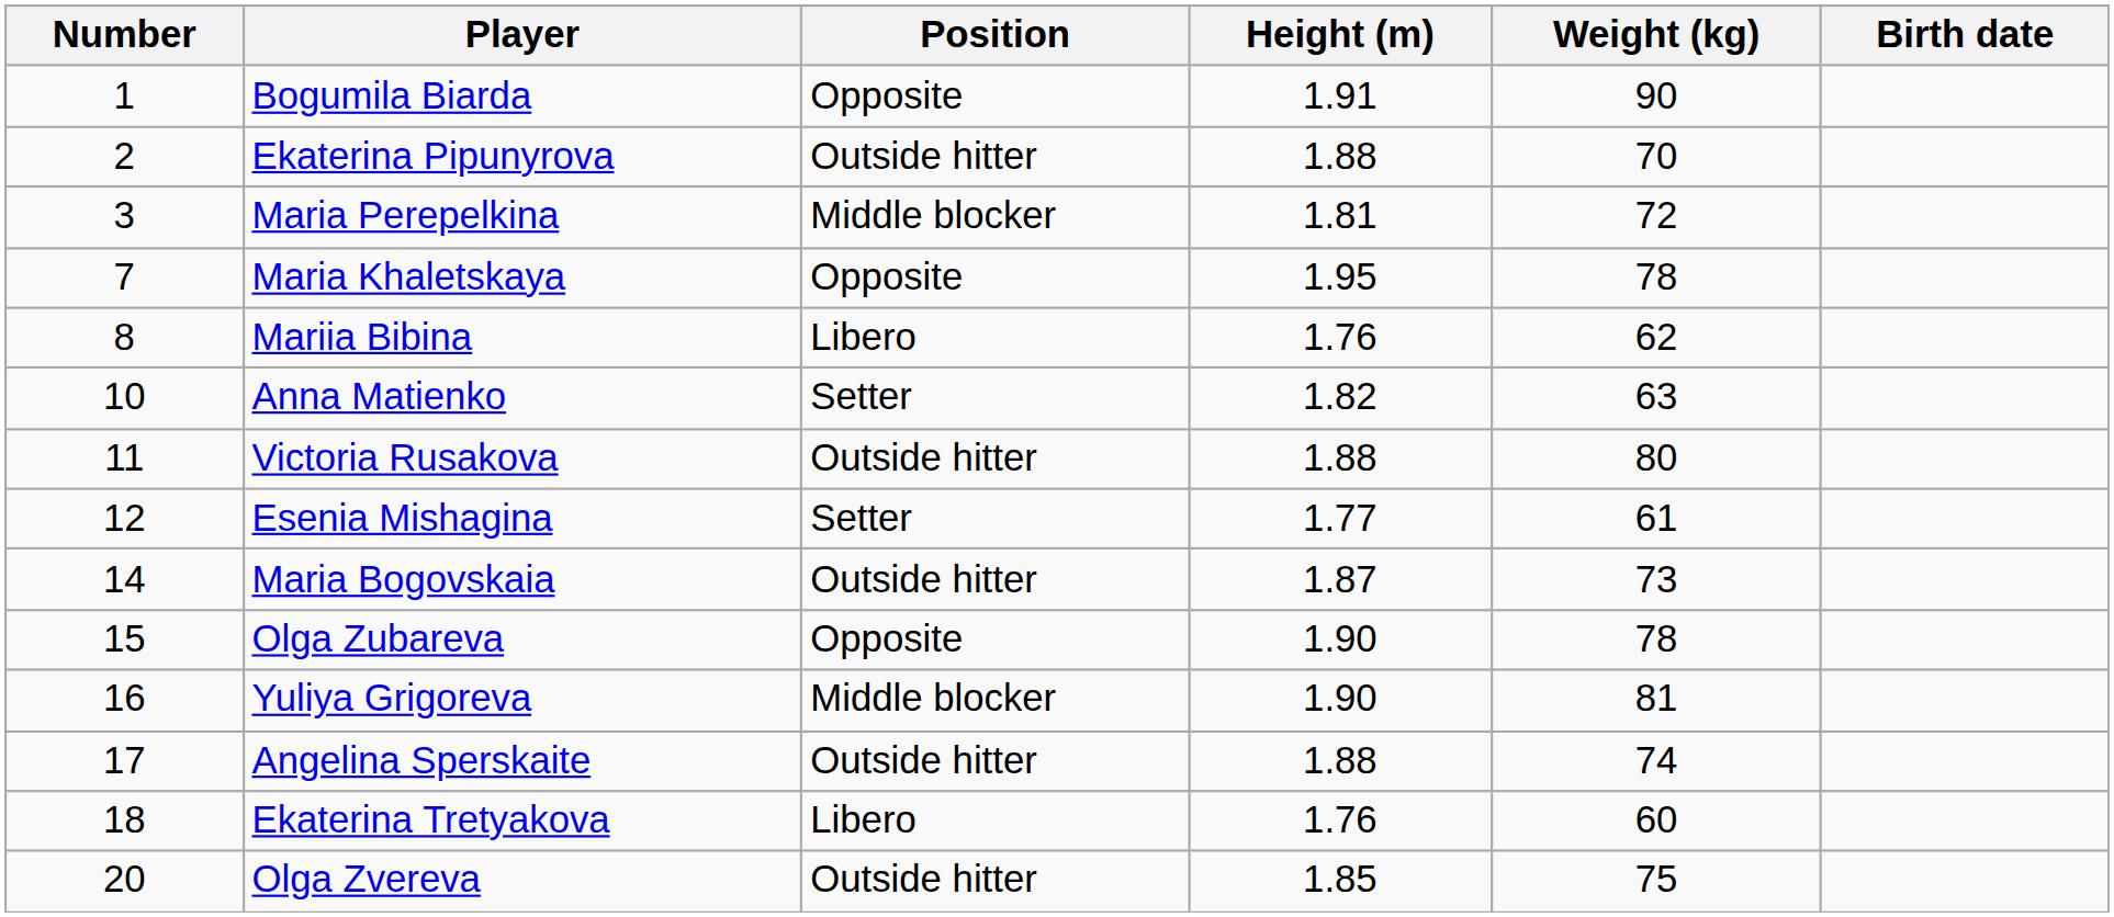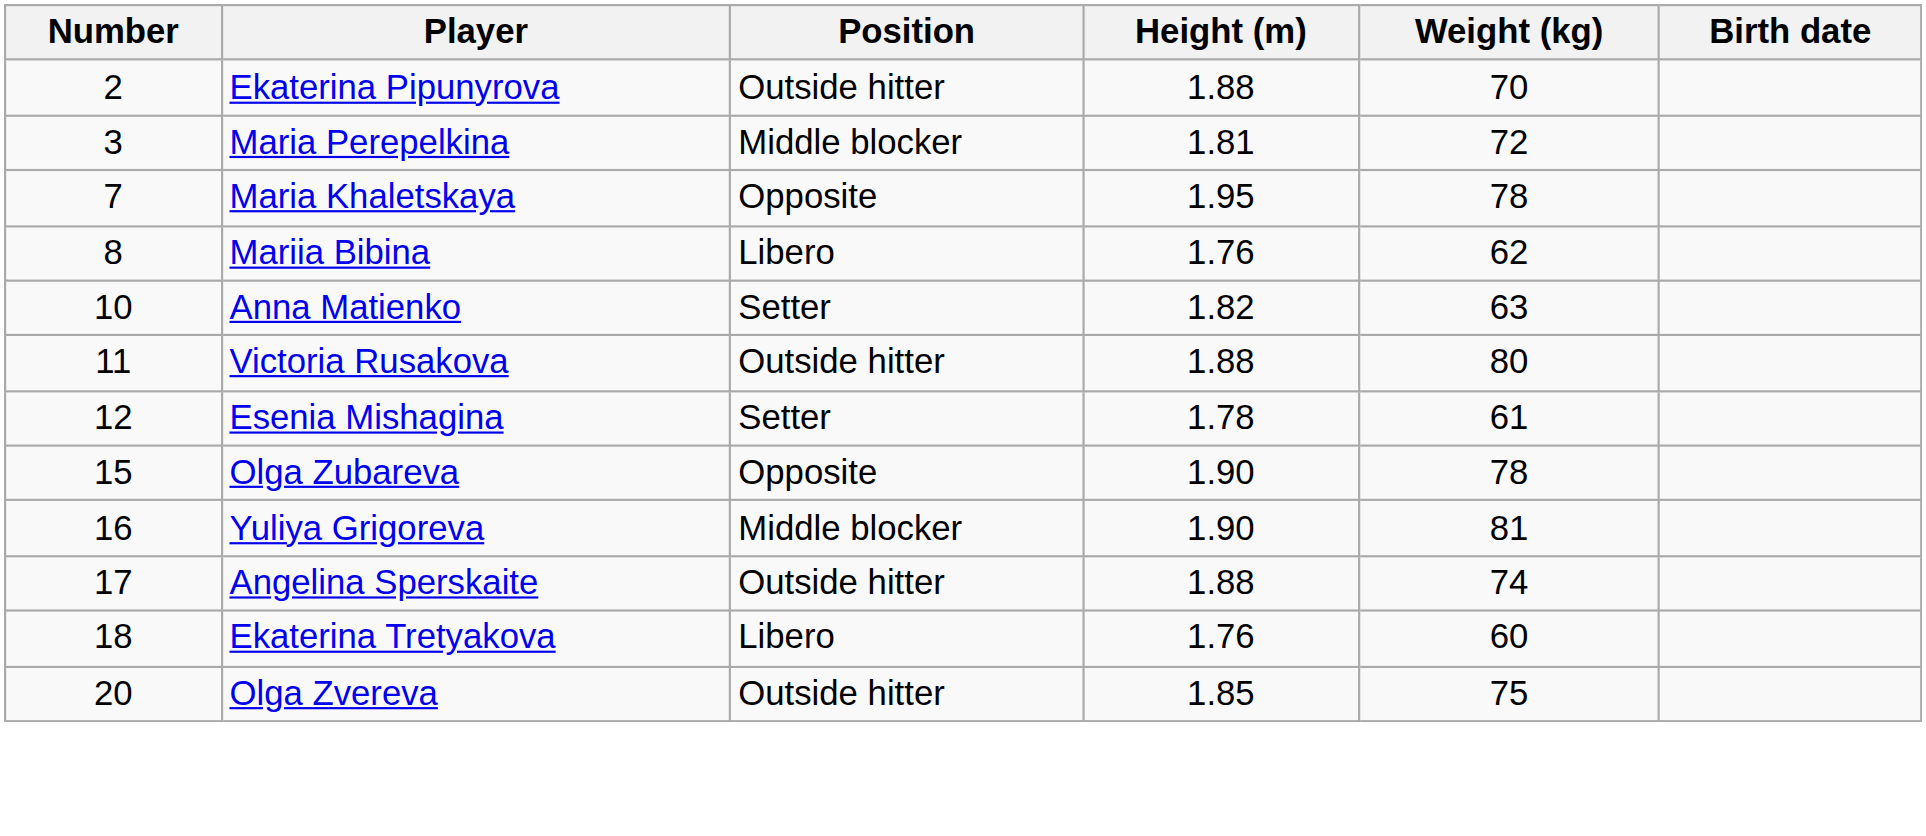 <table class="wikitable" style="width:100%;">
 <tr>
 <th>Number</th>
 <th>Player</th>
 <th>Position</th>
 <th>Height (m)</th>
 <th>Weight (kg)</th>
 <th>Birth date</th>
-</tr>
-<tr>
-<td align=center>1</td>
-<td> <a href='#'>Bogumila Biarda</a></td>
-<td>Opposite</td>
-<td align=center>1.91</td>
-<td align=center>90</td>
-<td></td>
 </tr>
 <tr>
 <td align=center>2</td>
 <td> <a href='#'>Ekaterina Pipunyrova</a></td>
 <td>Outside hitter</td>
 <td align=center>1.88</td>
 <td align=center>70</td>
 <td></td>
 </tr>
 <tr>
 <td align=center>3</td>
 <td> <a href='#'>Maria Perepelkina</a></td>
 <td>Middle blocker</td>
 <td align=center>1.81</td>
 <td align=center>72</td>
 <td></td>
 </tr>
 <tr>
 <td align=center>7</td>
 <td> <a href='#'>Maria Khaletskaya</a></td>
 <td>Opposite</td>
 <td align=center>1.95</td>
 <td align=center>78</td>
 <td></td>
 </tr>
 <tr>
 <td align=center>8</td>
 <td> <a href='#'>Mariia Bibina</a></td>
 <td>Libero</td>
 <td align=center>1.76</td>
 <td align=center>62</td>
 <td></td>
 </tr>
 <tr>
 <td align=center>10</td>
 <td> <a href='#'>Anna Matienko</a></td>
 <td>Setter</td>
 <td align=center>1.82</td>
 <td align=center>63</td>
 <td></td>
 </tr>
 <tr>
 <td align=center>11</td>
 <td> <a href='#'>Victoria Rusakova</a></td>
 <td>Outside hitter</td>
 <td align=center>1.88</td>
 <td align=center>80</td>
 <td></td>
 </tr>
 <tr>
 <td align=center>12</td>
 <td> <a href='#'>Esenia Mishagina</a></td>
 <td>Setter</td>
-<td align=center>1.77</td>
+<td align=center>1.78</td>
 <td align=center>61</td>
-<td></td>
-</tr>
-<tr>
-<td align=center>14</td>
-<td> <a href='#'>Maria Bogovskaia</a></td>
-<td>Outside hitter</td>
-<td align=center>1.87</td>
-<td align=center>73</td>
 <td></td>
 </tr>
 <tr>
 <td align=center>15</td>
 <td> <a href='#'>Olga Zubareva</a></td>
 <td>Opposite</td>
 <td align=center>1.90</td>
 <td align=center>78</td>
 <td></td>
 </tr>
 <tr>
 <td align=center>16</td>
 <td> <a href='#'>Yuliya Grigoreva</a></td>
 <td>Middle blocker</td>
 <td align=center>1.90</td>
 <td align=center>81</td>
 <td></td>
 </tr>
 <tr>
 <td align=center>17</td>
 <td> <a href='#'>Angelina Sperskaite</a></td>
 <td>Outside hitter</td>
 <td align=center>1.88</td>
 <td align=center>74</td>
 <td></td>
 </tr>
 <tr>
 <td align=center>18</td>
 <td> <a href='#'>Ekaterina Tretyakova</a></td>
 <td>Libero</td>
 <td align=center>1.76</td>
 <td align=center>60</td>
 <td></td>
 </tr>
 <tr>
 <td align=center>20</td>
 <td> <a href='#'>Olga Zvereva</a></td>
 <td>Outside hitter</td>
 <td align=center>1.85</td>
 <td align=center>75</td>
 <td></td>
 </tr>
 </table>
